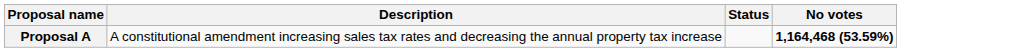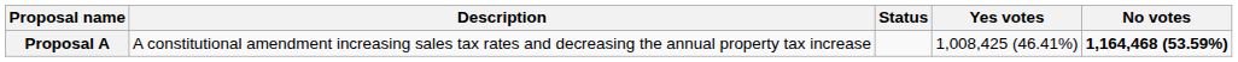 <table class="wikitable sortable plainrowheaders">
 <tr>
 <th scope="col">Proposal name</th>
 <th class="unsortable" scope="col">Description</th>
 <th scope="col">Status</th>
+<th scope="col">Yes votes</th>
 <th scope="col">No votes</th>
 </tr>
 <tr>
 <th scope="row">Proposal A</th>
 <td>A constitutional amendment increasing sales tax rates and decreasing the annual property tax increase</td>
 <td></td>
+<td>1,008,425 (46.41%)</td>
 <td><strong>1,164,468 (53.59%)</strong></td>
 </tr>
 </table>
